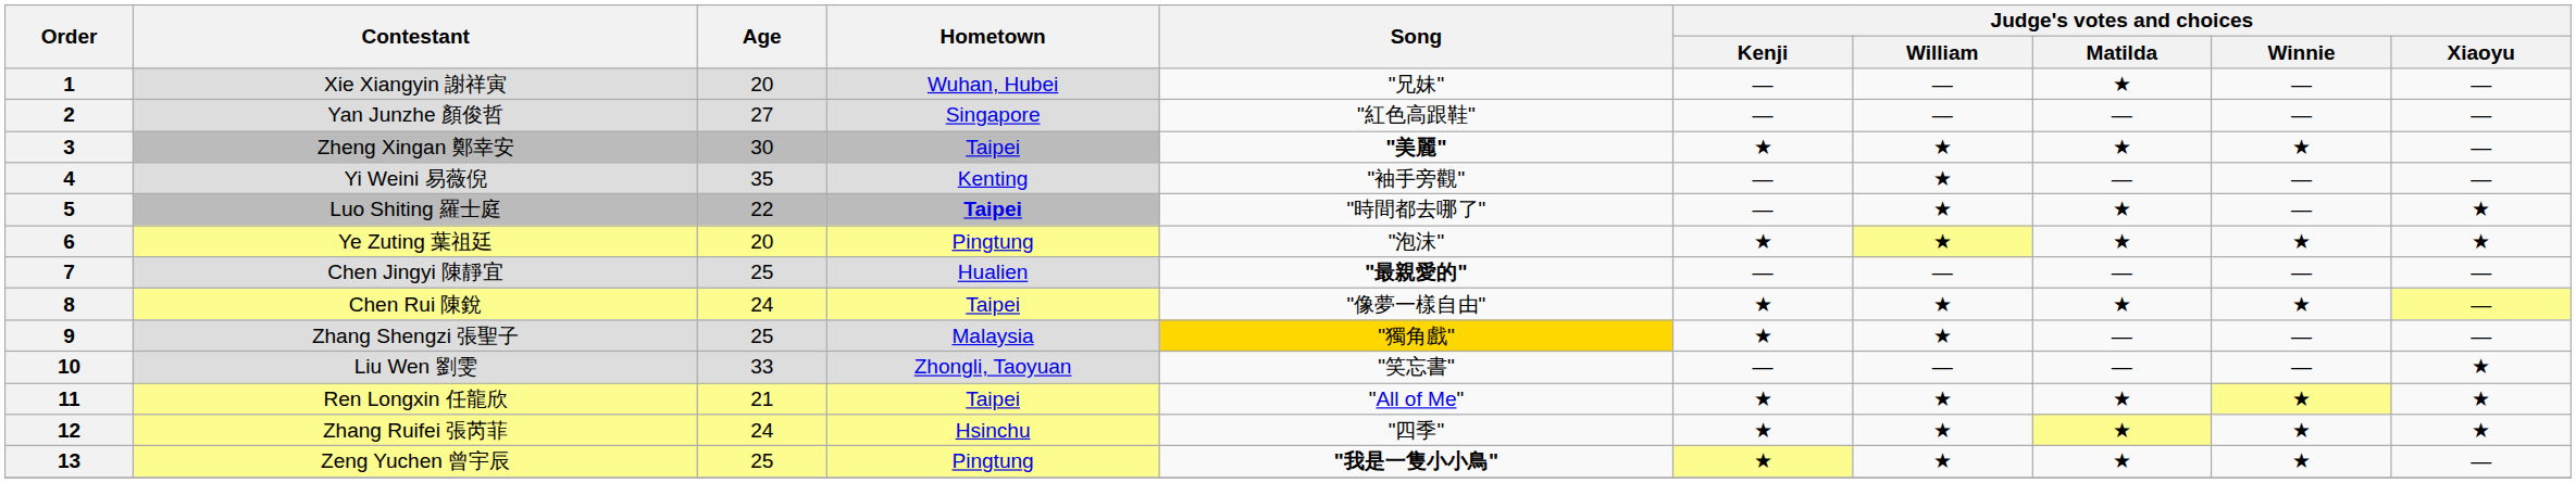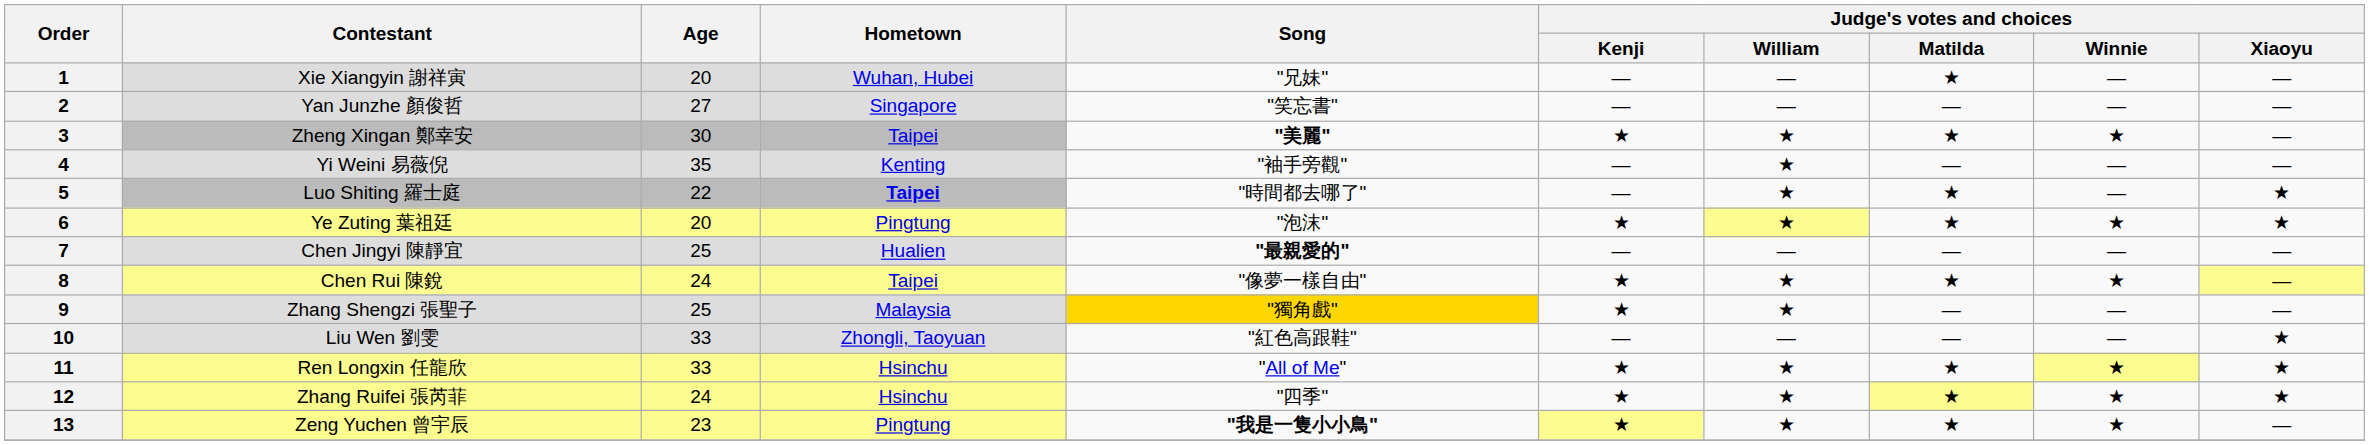 <table class="wikitable" style="text-align:center; line-height:17px; width:100%;">
 <tr>
 <th scope="col" rowspan="2" style="width:05%;">Order</th>
 <th scope="col" rowspan="2" style="width:22%;">Contestant</th>
 <th scope="col" rowspan="2" style="width:05%;">Age</th>
 <th scope="col" rowspan="2" style="width:13%;">Hometown</th>
 <th scope="col" rowspan="2" style="width:20%;">Song</th>
 <th scope="col" colspan="5">Judge's votes and choices</th>
 </tr>
 <tr>
 <th style="width:07%;">Kenji</th>
 <th style="width:07%;">William</th>
 <th style="width:07%;">Matilda</th>
 <th style="width:07%;">Winnie</th>
 <th style="width:07%;">Xiaoyu</th>
 </tr>
 <tr>
 <th>1</th>
 <td style="background:#ddd;">Xie Xiangyin 謝祥寅</td>
 <td style="background:#ddd;">20</td>
 <td style="background:#ddd;"><a href='#'>Wuhan, Hubei</a></td>
 <td>"兄妹"</td>
 <td>—</td>
 <td>—</td>
 <td>★</td>
 <td>—</td>
 <td>—</td>
 </tr>
 <tr>
 <th>2</th>
 <td style="background:#ddd;">Yan Junzhe 顏俊哲</td>
 <td style="background:#ddd;">27</td>
 <td style="background:#ddd;"><a href='#'>Singapore</a></td>
-<td>"紅色高跟鞋"</td>
+<td>"笑忘書"</td>
 <td>—</td>
 <td>—</td>
 <td>—</td>
 <td>—</td>
 <td>—</td>
 </tr>
 <tr>
 <th>3</th>
 <td style="background:#bbb;">Zheng Xingan 鄭幸安</td>
 <td style="background:#bbb;">30</td>
 <td style="background:#bbb;"><a href='#'>Taipei</a></td>
 <td><strong>"美麗"</strong></td>
 <td>★</td>
 <td>★</td>
 <td>★</td>
 <td>★</td>
 <td>—</td>
 </tr>
 <tr>
 <th>4</th>
 <td style="background:#ddd;">Yi Weini 易薇倪</td>
 <td style="background:#ddd;">35</td>
 <td style="background:#ddd;"><a href='#'>Kenting</a></td>
 <td>"袖手旁觀"</td>
 <td>—</td>
 <td>★</td>
 <td>—</td>
 <td>—</td>
 <td>—</td>
 </tr>
 <tr>
 <th>5</th>
 <td style="background:#bbb;">Luo Shiting 羅士庭</td>
 <td style="background:#bbb;">22</td>
 <td style="background:#bbb;"><strong><a href='#'>Taipei</a></strong></td>
 <td>"時間都去哪了"</td>
 <td>—</td>
 <td>★</td>
 <td>★</td>
 <td>—</td>
 <td>★</td>
 </tr>
 <tr>
 <th>6</th>
 <td style="background:#fdfc8f;">Ye Zuting 葉祖廷</td>
 <td style="background:#fdfc8f;">20</td>
 <td style="background:#fdfc8f;"><a href='#'>Pingtung</a></td>
 <td>"泡沫"</td>
 <td>★</td>
 <td style="background:#fdfc8f;">★</td>
 <td>★</td>
 <td>★</td>
 <td>★</td>
 </tr>
 <tr>
 <th>7</th>
 <td style="background:#ddd;">Chen Jingyi 陳靜宜</td>
 <td style="background:#ddd;">25</td>
 <td style="background:#ddd;"><a href='#'>Hualien</a></td>
 <td><strong>"最親愛的"</strong></td>
 <td>—</td>
 <td>—</td>
 <td>—</td>
 <td>—</td>
 <td>—</td>
 </tr>
 <tr>
 <th>8</th>
 <td style="background:#fdfc8f;">Chen Rui 陳銳</td>
 <td style="background:#fdfc8f;">24</td>
 <td style="background:#fdfc8f;"><a href='#'>Taipei</a></td>
 <td>"像夢一樣自由"</td>
 <td>★</td>
 <td>★</td>
 <td>★</td>
 <td>★</td>
 <td style="background:#fdfc8f;">—</td>
 </tr>
 <tr>
 <th>9</th>
 <td style="background:#ddd;">Zhang Shengzi 張聖子</td>
 <td style="background:#ddd;">25</td>
 <td style="background:#ddd;"><a href='#'>Malaysia</a></td>
 <td style="background: gold;">"獨角戲"</td>
 <td>★</td>
 <td>★</td>
 <td>—</td>
 <td>—</td>
 <td>—</td>
 </tr>
 <tr>
 <th>10</th>
 <td style="background:#ddd;">Liu Wen 劉雯</td>
 <td style="background:#ddd;">33</td>
 <td style="background:#ddd;"><a href='#'>Zhongli, Taoyuan</a></td>
-<td>"笑忘書"</td>
+<td>"紅色高跟鞋"</td>
 <td>—</td>
 <td>—</td>
 <td>—</td>
 <td>—</td>
 <td>★</td>
 </tr>
 <tr>
 <th>11</th>
 <td style="background:#fdfc8f;">Ren Longxin 任龍欣</td>
-<td style="background:#fdfc8f;">21</td>
-<td style="background:#fdfc8f;"><a href='#'>Taipei</a></td>
+<td style="background:#fdfc8f;">33</td>
+<td style="background:#fdfc8f;"><a href='#'>Hsinchu</a></td>
 <td>"<a href='#'>All of Me</a>"</td>
 <td>★</td>
 <td>★</td>
 <td>★</td>
 <td style="background:#fdfc8f;">★</td>
 <td>★</td>
 </tr>
 <tr>
 <th>12</th>
 <td style="background:#fdfc8f;">Zhang Ruifei 張芮菲</td>
 <td style="background:#fdfc8f;">24</td>
 <td style="background:#fdfc8f;"><a href='#'>Hsinchu</a></td>
 <td>"四季"</td>
 <td>★</td>
 <td>★</td>
 <td style="background:#fdfc8f;">★</td>
 <td>★</td>
 <td>★</td>
 </tr>
 <tr>
 <th>13</th>
 <td style="background:#fdfc8f;">Zeng Yuchen 曾宇辰</td>
-<td style="background:#fdfc8f;">25</td>
+<td style="background:#fdfc8f;">23</td>
 <td style="background:#fdfc8f;"><a href='#'>Pingtung</a></td>
 <td><strong>"我是一隻小小鳥"</strong></td>
 <td style="background:#fdfc8f;">★</td>
 <td>★</td>
 <td>★</td>
 <td>★</td>
 <td>—</td>
 </tr>
 <tr>
 </tr>
 </table>
